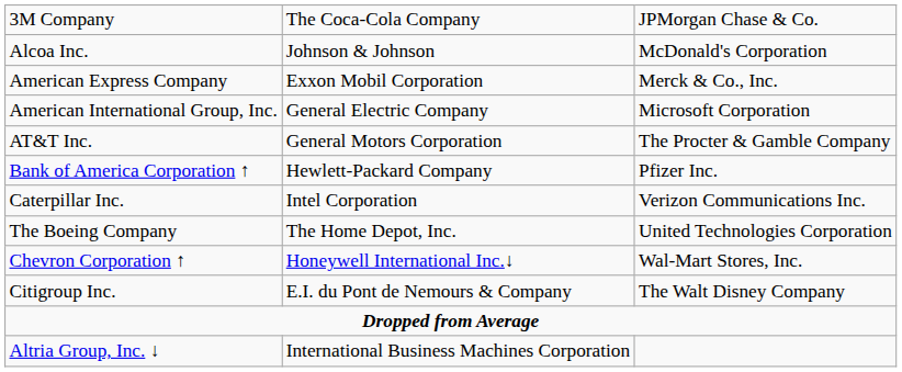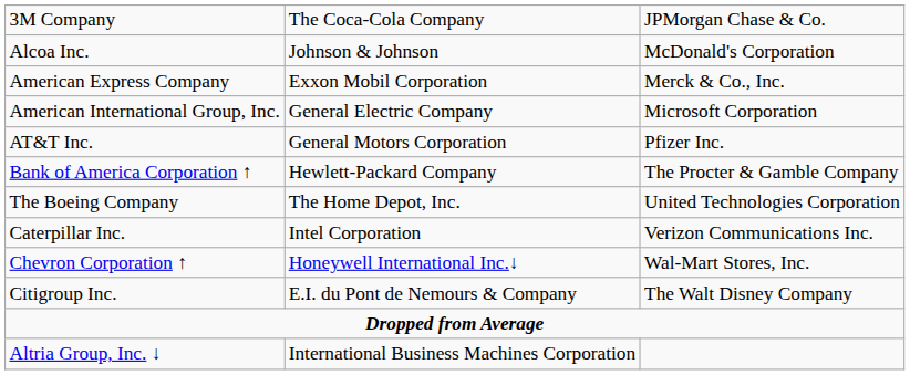 <table class="wikitable" border="1">
 <tr>
 <td>3M Company</td>
 <td>The Coca-Cola Company</td>
 <td>JPMorgan Chase & Co.</td>
 </tr>
 <tr>
 <td>Alcoa Inc.</td>
 <td>Johnson & Johnson</td>
 <td>McDonald's Corporation</td>
 </tr>
 <tr>
 <td>American Express Company</td>
 <td>Exxon Mobil Corporation</td>
 <td>Merck & Co., Inc.</td>
 </tr>
 <tr>
 <td>American International Group, Inc.</td>
 <td>General Electric Company</td>
 <td>Microsoft Corporation</td>
 </tr>
 <tr>
 <td>AT&T Inc.</td>
 <td>General Motors Corporation</td>
-<td>The Procter & Gamble Company</td>
+<td>Pfizer Inc.</td>
 </tr>
 <tr>
 <td><a href='#'>Bank of America Corporation</a> ↑</td>
 <td>Hewlett-Packard Company</td>
-<td>Pfizer Inc.</td>
+<td>The Procter & Gamble Company</td>
+</tr>
+<tr>
+<td>The Boeing Company</td>
+<td>The Home Depot, Inc.</td>
+<td>United Technologies Corporation</td>
 </tr>
 <tr>
 <td>Caterpillar Inc.</td>
 <td>Intel Corporation</td>
 <td>Verizon Communications Inc.</td>
-</tr>
-<tr>
-<td>The Boeing Company</td>
-<td>The Home Depot, Inc.</td>
-<td>United Technologies Corporation</td>
 </tr>
 <tr>
 <td><a href='#'>Chevron Corporation</a> ↑</td>
 <td><a href='#'>Honeywell International Inc.</a>↓</td>
 <td>Wal-Mart Stores, Inc.</td>
 </tr>
 <tr>
 <td>Citigroup Inc.</td>
 <td>E.I. du Pont de Nemours & Company</td>
 <td>The Walt Disney Company</td>
 </tr>
 <tr>
 <td colspan="3" align="center"><strong><em>Dropped from Average</em></strong></td>
 </tr>
 <tr>
 <td><a href='#'>Altria Group, Inc.</a> ↓</td>
 <td>International Business Machines Corporation</td>
 <td></td>
 </tr>
 </table>
